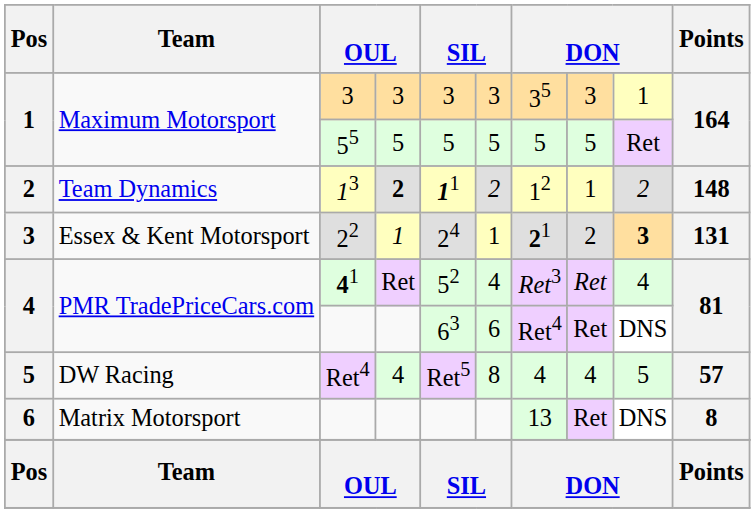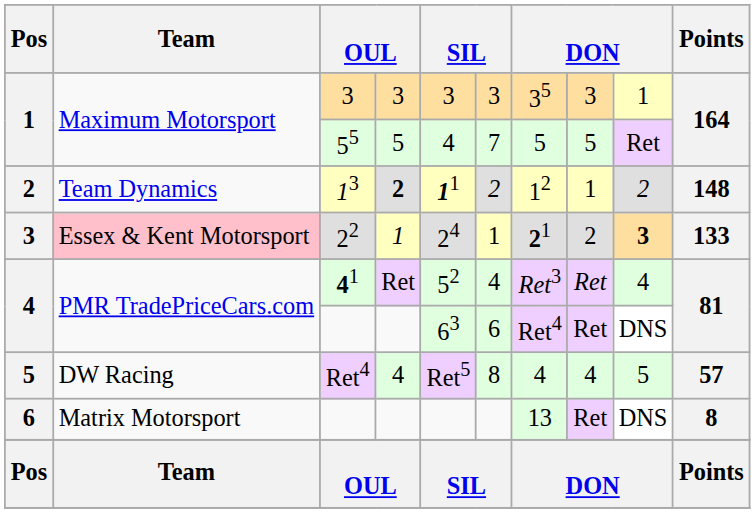 <table class="wikitable" style="font-size: 85%; text-align: center;">
 <tr valign="top">
 <th valign="middle">Pos</th>
 <th valign="middle">Team</th>
 <th colspan="2"><br><a href='#'>OUL</a></th>
 <th colspan="2"><br><a href='#'>SIL</a></th>
 <th colspan="3"><br><a href='#'>DON</a></th>
 <th valign=middle>Points</th>
 </tr>
 <tr>
 <th rowspan=2>1</th>
 <td align=left rowspan=2><a href='#'>Maximum Motorsport</a></td>
 <td style="background:#ffdf9f;">3</td>
 <td style="background:#ffdf9f;">3</td>
 <td style="background:#ffdf9f;">3</td>
 <td style="background:#ffdf9f;"> 3 </td>
 <td style="background:#ffdf9f;">3<sup>5</sup></td>
 <td style="background:#ffdf9f;">3</td>
 <td style="background:#ffffbf;">1</td>
 <th rowspan=2>164</th>
 </tr>
 <tr>
 <td style="background:#dfffdf;">5<sup>5</sup></td>
 <td style="background:#dfffdf;">5</td>
-<td style="background:#dfffdf;">5</td>
-<td style="background:#dfffdf;">5</td>
+<td style="background:#dfffdf;">4</td>
+<td style="background:#dfffdf;">7</td>
 <td style="background:#dfffdf;">5</td>
 <td style="background:#dfffdf;">5</td>
 <td style="background:#efcfff;">Ret</td>
 </tr>
 <tr>
 <th>2</th>
 <td align=left><a href='#'>Team Dynamics</a></td>
 <td style="background:#ffffbf;"><em>1</em><sup>3</sup></td>
 <td style="background:#dfdfdf;"><strong>2</strong></td>
 <td style="background:#ffffbf;"><strong><em>1</em></strong><sup>1</sup></td>
 <td style="background:#dfdfdf;"><em>2</em></td>
 <td style="background:#ffffbf;">1<sup>2</sup></td>
 <td style="background:#ffffbf;">1</td>
 <td style="background:#dfdfdf;"><em>2</em></td>
 <th>148</th>
 </tr>
 <tr>
 <th>3</th>
-<td align=left>Essex & Kent Motorsport</td>
+<td align=left style="background: pink;">Essex & Kent Motorsport</td>
 <td style="background:#dfdfdf;">2<sup>2</sup></td>
 <td style="background:#ffffbf;"><em>1</em></td>
 <td style="background:#dfdfdf;">2<sup>4</sup></td>
 <td style="background:#ffffbf;">1</td>
 <td style="background:#dfdfdf;"><strong>2</strong><sup>1</sup></td>
 <td style="background:#dfdfdf;">2</td>
 <td style="background:#ffdf9f;"><strong>3</strong></td>
-<th>131</th>
+<th>133</th>
 </tr>
 <tr>
 <th rowspan=2>4</th>
 <td align=left rowspan=2><a href='#'>PMR TradePriceCars.com</a></td>
 <td style="background:#dfffdf;"><strong>4</strong><sup>1</sup></td>
 <td style="background:#efcfff;">Ret</td>
 <td style="background:#dfffdf;">5<sup>2</sup></td>
 <td style="background:#dfffdf;">4</td>
 <td style="background:#efcfff;"><em>Ret</em><sup>3</sup></td>
 <td style="background:#efcfff;"><em>Ret</em></td>
 <td style="background:#dfffdf;">4</td>
 <th rowspan=2>81</th>
 </tr>
 <tr>
 <td></td>
 <td></td>
 <td style="background:#dfffdf;">6<sup>3</sup></td>
 <td style="background:#dfffdf;">6</td>
 <td style="background:#efcfff;">Ret<sup>4</sup></td>
 <td style="background:#efcfff;">Ret</td>
 <td style="background:#ffffff;">DNS</td>
 </tr>
 <tr>
 <th>5</th>
 <td align=left>DW Racing</td>
 <td style="background:#efcfff;">Ret<sup>4</sup></td>
 <td style="background:#dfffdf;">4</td>
 <td style="background:#efcfff;">Ret<sup>5</sup></td>
 <td style="background:#dfffdf;">8</td>
 <td style="background:#dfffdf;">4</td>
 <td style="background:#dfffdf;">4</td>
 <td style="background:#dfffdf;">5</td>
 <th>57</th>
 </tr>
 <tr>
 <th>6</th>
 <td align=left>Matrix Motorsport</td>
 <td></td>
 <td></td>
 <td></td>
 <td></td>
 <td style="background:#dfffdf;">13</td>
 <td style="background:#efcfff;">Ret</td>
 <td style="background:#ffffff;">DNS</td>
 <th>8</th>
 </tr>
 <tr>
 </tr>
 <tr valign="top">
 <th valign="middle">Pos</th>
 <th valign="middle">Team</th>
 <th colspan="2"><br><a href='#'>OUL</a></th>
 <th colspan="2"><br><a href='#'>SIL</a></th>
 <th colspan="3"><br><a href='#'>DON</a></th>
 <th valign=middle>Points</th>
 </tr>
 <tr>
 </tr>
 </table>
